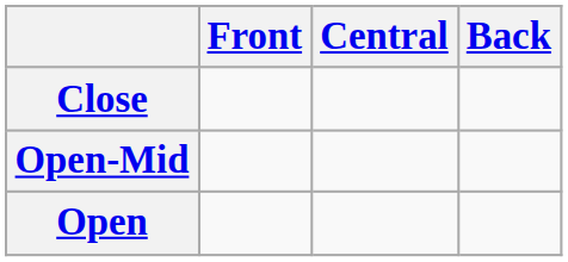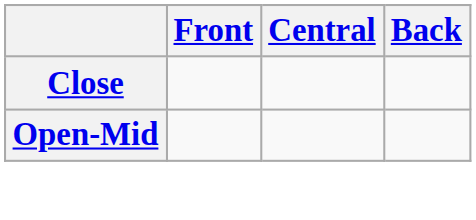 <table class="wikitable" style="text-align:center;">
 <tr>
 <th></th>
 <th><a href='#'>Front</a></th>
 <th><a href='#'>Central</a></th>
 <th><a href='#'>Back</a></th>
 </tr>
 <tr>
 <th><a href='#'>Close</a></th>
 <td></td>
 <td></td>
 <td></td>
 </tr>
 <tr>
 <th><a href='#'>Open-Mid</a></th>
 <td></td>
 <td></td>
 <td></td>
 </tr>
-<tr>
-<th><a href='#'>Open</a></th>
-<td></td>
-<td></td>
-<td></td>
-</tr>
 </table>
